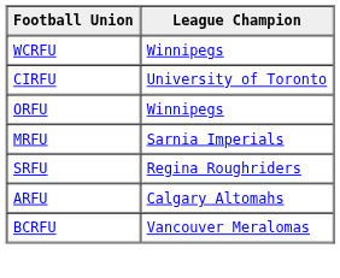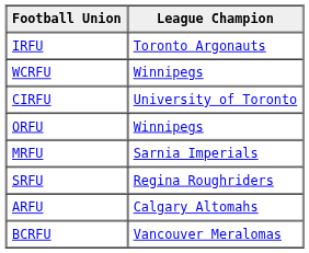 <table border="1" cellpadding="5" cellspacing="0" align="center">
 <tr>
 <th scope="col" style="background:#efefef;">Football Union</th>
 <th scope="col" style="background:#efefef;">League Champion</th>
+</tr>
+<tr>
+<td><a href='#'>IRFU</a></td>
+<td><a href='#'>Toronto Argonauts</a></td>
 </tr>
 <tr>
 <td><a href='#'>WCRFU</a></td>
 <td><a href='#'>Winnipegs</a></td>
 </tr>
 <tr>
 <td><a href='#'>CIRFU</a></td>
 <td><a href='#'>University of Toronto</a></td>
 </tr>
 <tr>
 <td><a href='#'>ORFU</a></td>
 <td><a href='#'>Winnipegs</a></td>
 </tr>
 <tr>
 <td><a href='#'>MRFU</a></td>
 <td><a href='#'>Sarnia Imperials</a></td>
 </tr>
 <tr>
 <td><a href='#'>SRFU</a></td>
 <td><a href='#'>Regina Roughriders</a></td>
 </tr>
 <tr>
 <td><a href='#'>ARFU</a></td>
 <td><a href='#'>Calgary Altomahs</a></td>
 </tr>
 <tr>
 <td><a href='#'>BCRFU</a></td>
 <td><a href='#'>Vancouver Meralomas</a></td>
 </tr>
 </table>
